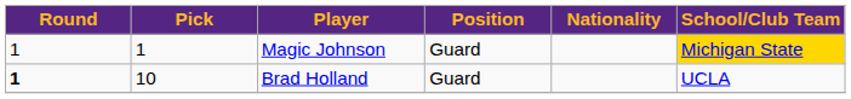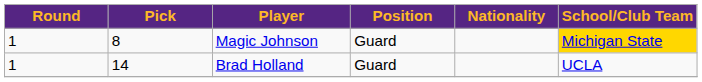 <table class="wikitable sortable sortable">
 <tr>
 <th style="background:#552583; color:#FDB927" width="15%">Round</th>
 <th style="background:#552583; color:#FDB927" width="15%">Pick</th>
 <th style="background:#552583; color:#FDB927" width="20%">Player</th>
 <th style="background:#552583; color:#FDB927" width="15%">Position</th>
 <th style="background:#552583; color:#FDB927" width="15%">Nationality</th>
 <th style="background:#552583; color:#FDB927" width="20%">School/Club Team</th>
 </tr>
 <tr>
 <td>1</td>
-<td>1</td>
+<td>8</td>
 <td><a href='#'>Magic Johnson</a></td>
 <td>Guard</td>
 <td></td>
 <td style="background: gold;"><a href='#'>Michigan State</a></td>
 </tr>
 <tr>
-<td><strong>1</strong></td>
-<td>10</td>
+<td>1</td>
+<td>14</td>
 <td><a href='#'>Brad Holland</a></td>
 <td>Guard</td>
 <td></td>
 <td><a href='#'>UCLA</a></td>
 </tr>
 <tr>
 </tr>
 </table>
